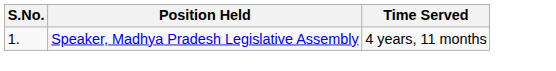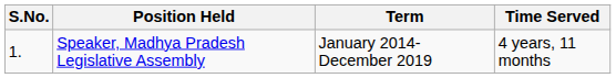 <table class="wikitable">
 <tr>
 <th><strong>S.No.</strong></th>
 <th>Position Held</th>
+<th>Term</th>
 <th>Time Served</th>
 </tr>
 <tr>
 <td>1.</td>
 <td><a href='#'>Speaker, Madhya Pradesh Legislative Assembly</a></td>
+<td>January 2014- December 2019</td>
 <td>4 years, 11 months</td>
 </tr>
 </table>
